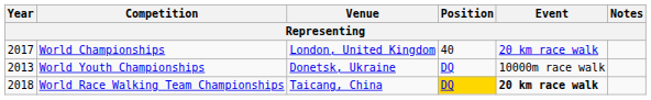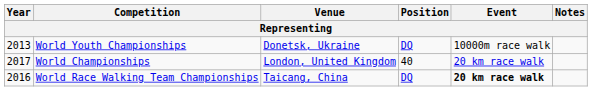 <table class="wikitable">
 <tr>
 <th>Year</th>
 <th>Competition</th>
 <th>Venue</th>
 <th>Position</th>
 <th>Event</th>
 <th>Notes</th>
 </tr>
 <tr>
 <th colspan="6">Representing </th>
 </tr>
 <tr>
+<td>2013</td>
+<td><a href='#'>World Youth Championships</a></td>
+<td><a href='#'>Donetsk, Ukraine</a></td>
+<td><a href='#'>DQ</a></td>
+<td>10000m race walk</td>
+<td></td>
+</tr>
+<tr>
 <td>2017</td>
 <td><a href='#'>World Championships</a></td>
 <td><a href='#'>London, United Kingdom</a></td>
 <td>40</td>
 <td><a href='#'>20 km race walk</a></td>
 <td></td>
 </tr>
 <tr>
-<td>2013</td>
-<td><a href='#'>World Youth Championships</a></td>
-<td><a href='#'>Donetsk, Ukraine</a></td>
-<td><a href='#'>DQ</a></td>
-<td>10000m race walk</td>
-<td></td>
-</tr>
-<tr>
-<td>2018</td>
+<td>2016</td>
 <td><a href='#'>World Race Walking Team Championships</a></td>
 <td><a href='#'>Taicang, China</a></td>
-<td style="background: gold;"><a href='#'>DQ</a></td>
+<td><a href='#'>DQ</a></td>
 <td><strong>20 km race walk</strong></td>
 <td></td>
 </tr>
 </table>
